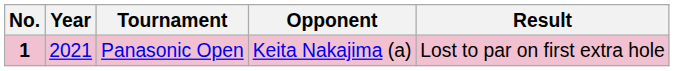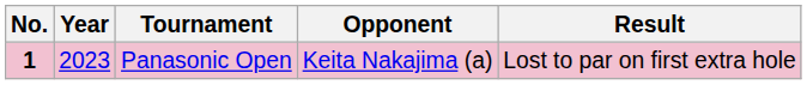 <table class="wikitable" style="font-size:95%;">
 <tr>
 <th>No.</th>
 <th>Year</th>
 <th>Tournament</th>
 <th>Opponent</th>
 <th>Result</th>
 </tr>
 <tr style="background:#F2C1D1;">
 <td align=center><strong>1</strong></td>
-<td><a href='#'>2021</a></td>
+<td><a href='#'>2023</a></td>
 <td><a href='#'>Panasonic Open</a></td>
 <td> <a href='#'>Keita Nakajima</a> (a)</td>
 <td>Lost to par on first extra hole</td>
 </tr>
 </table>
